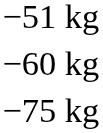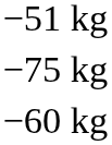 <table>
 <tr>
 <td>−51 kg</td>
+<td></td>
+<td></td>
+<td></td>
+</tr>
+<tr>
+<td>−75 kg</td>
 <td></td>
 <td></td>
 <td></td>
 </tr>
 <tr>
 <td>−60 kg</td>
 <td></td>
 <td></td>
 <td></td>
 </tr>
-<tr>
-<td>−75 kg</td>
-<td></td>
-<td></td>
-<td></td>
-</tr>
 </table>
